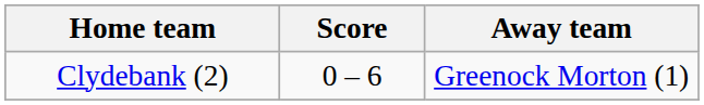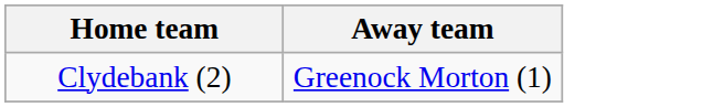 <table class="wikitable" style="text-align: center">
 <tr>
 <th width=140>Home team</th>
-<th width=70>Score</th>
 <th width=140>Away team</th>
 </tr>
 <tr>
 <td><a href='#'>Clydebank</a> (2)</td>
-<td>0 – 6</td>
 <td><a href='#'>Greenock Morton</a> (1)</td>
 </tr>
 </table>
